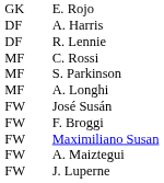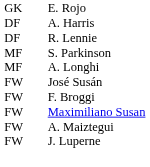 <table style="font-size:90%; margin:0.2em auto;" cellspacing="0" cellpadding="0">
 <tr>
 <th width="25"></th>
 <th width="25"></th>
 </tr>
 <tr>
 <td>GK</td>
 <td></td>
 <td> E. Rojo</td>
 </tr>
 <tr>
 <td>DF</td>
 <td></td>
 <td> A. Harris</td>
 </tr>
 <tr>
 <td>DF</td>
 <td></td>
 <td> R. Lennie</td>
-</tr>
-<tr>
-<td>MF</td>
-<td></td>
-<td> C. Rossi</td>
 </tr>
 <tr>
 <td>MF</td>
 <td></td>
 <td> S. Parkinson</td>
 </tr>
 <tr>
 <td>MF</td>
 <td></td>
 <td> A. Longhi</td>
 </tr>
 <tr>
 <td>FW</td>
 <td></td>
 <td> José Susán</td>
 </tr>
 <tr>
 <td>FW</td>
 <td></td>
 <td> F. Broggi</td>
 </tr>
 <tr>
 <td>FW</td>
 <td></td>
 <td> <a href='#'>Maximiliano Susan</a></td>
 </tr>
 <tr>
 <td>FW</td>
 <td></td>
 <td> A. Maiztegui</td>
 </tr>
 <tr>
 <td>FW</td>
 <td></td>
 <td> J. Luperne</td>
 </tr>
 </table>
